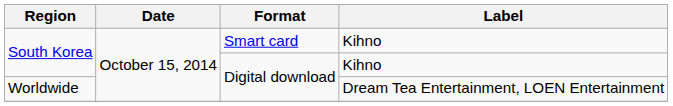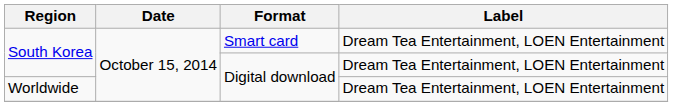 <table class="wikitable">
 <tr>
 <th>Region</th>
 <th>Date</th>
 <th>Format</th>
 <th>Label</th>
 </tr>
 <tr>
 <td rowspan="2"><a href='#'>South Korea</a></td>
 <td rowspan="3">October 15, 2014</td>
 <td><a href='#'>Smart card</a></td>
-<td>Kihno</td>
+<td>Dream Tea Entertainment, LOEN Entertainment</td>
 </tr>
 <tr>
 <td rowspan="2">Digital download</td>
-<td>Kihno</td>
+<td>Dream Tea Entertainment, LOEN Entertainment</td>
 </tr>
 <tr>
 <td>Worldwide</td>
 <td>Dream Tea Entertainment, LOEN Entertainment</td>
 </tr>
 <tr>
 </tr>
 </table>
